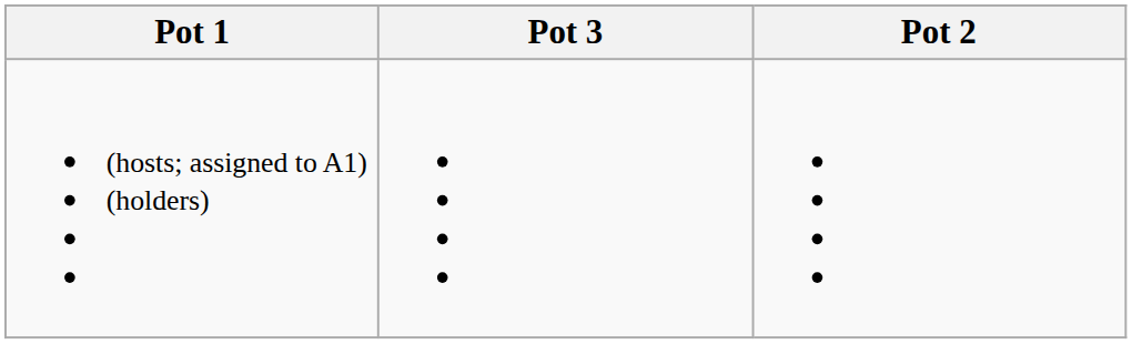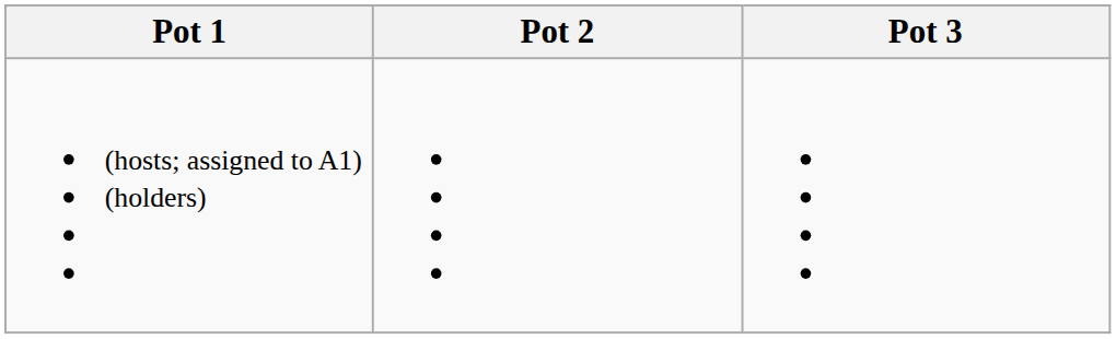 <table class="wikitable">
 <tr>
 <th width=33%>Pot 1</th>
+<th width=33%>Pot 2</th>
 <th width=33%>Pot 3</th>
-<th width=33%>Pot 2</th>
 </tr>
 <tr>
 <td><br><ul><li><small> (hosts; assigned to A1)</small></li><li><small> (holders)</small></li><li></li><li></li></ul></td>
 <td><br><ul><li></li><li></li><li></li><li></li></ul></td>
 <td><br><ul><li></li><li></li><li></li><li></li></ul></td>
 </tr>
 </table>
